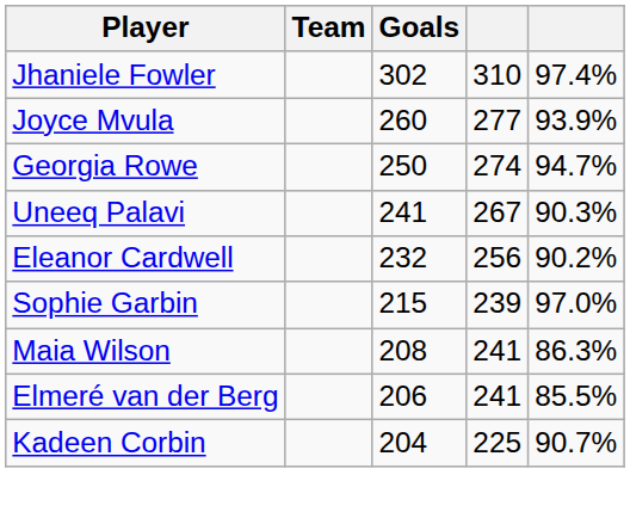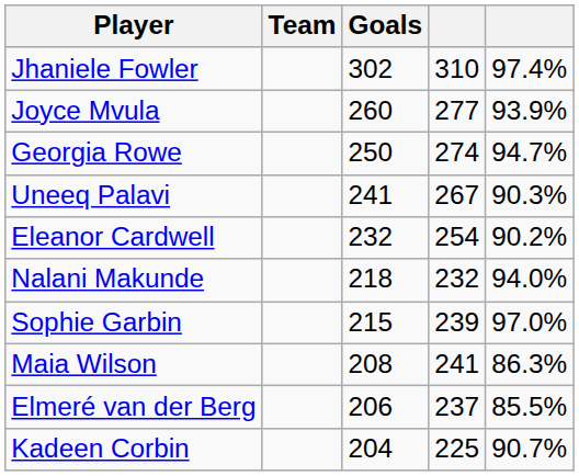 <table class="wikitable sortable">
 <tr>
 <th>Player</th>
 <th>Team</th>
 <th>Goals</th>
 <th></th>
 <th></th>
 </tr>
 <tr>
 <td><a href='#'>Jhaniele Fowler</a></td>
 <td></td>
 <td>302</td>
 <td>310</td>
 <td>97.4%</td>
 </tr>
 <tr>
 <td><a href='#'>Joyce Mvula</a></td>
 <td></td>
 <td>260</td>
 <td>277</td>
 <td>93.9%</td>
 </tr>
 <tr>
 <td><a href='#'>Georgia Rowe</a></td>
 <td></td>
 <td>250</td>
 <td>274</td>
 <td>94.7%</td>
 </tr>
 <tr>
 <td><a href='#'>Uneeq Palavi</a></td>
 <td></td>
 <td>241</td>
 <td>267</td>
 <td>90.3%</td>
 </tr>
 <tr>
 <td><a href='#'>Eleanor Cardwell</a></td>
 <td></td>
 <td>232</td>
-<td>256</td>
+<td>254</td>
 <td>90.2%</td>
+</tr>
+<tr>
+<td><a href='#'>Nalani Makunde</a></td>
+<td></td>
+<td>218</td>
+<td>232</td>
+<td>94.0%</td>
 </tr>
 <tr>
 <td><a href='#'>Sophie Garbin</a></td>
 <td></td>
 <td>215</td>
 <td>239</td>
 <td>97.0%</td>
 </tr>
 <tr>
 <td><a href='#'>Maia Wilson</a></td>
 <td></td>
 <td>208</td>
 <td>241</td>
 <td>86.3%</td>
 </tr>
 <tr>
 <td><a href='#'>Elmeré van der Berg</a></td>
 <td></td>
 <td>206</td>
-<td>241</td>
+<td>237</td>
 <td>85.5%</td>
 </tr>
 <tr>
 <td><a href='#'>Kadeen Corbin</a></td>
 <td></td>
 <td>204</td>
 <td>225</td>
 <td>90.7%</td>
 </tr>
 </table>
